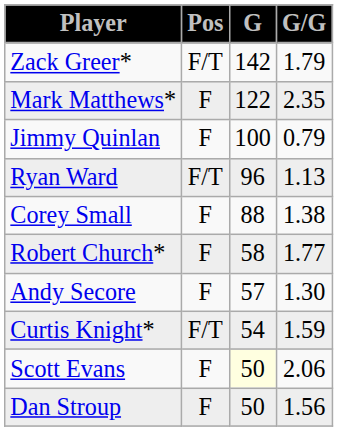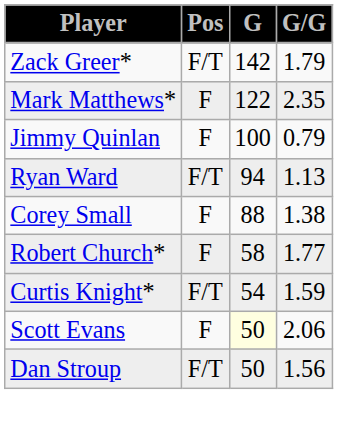 <table class="wikitable" style="text-align:center">
 <tr>
 <th style="background: black; color: silver">Player</th>
 <th style="background: black; color: silver">Pos</th>
 <th style="background: black; color: silver">G</th>
 <th style="background: black; color: silver">G/G</th>
 </tr>
 <tr>
 <td style="text-align:left;"><a href='#'>Zack Greer</a>*</td>
 <td>F/T</td>
 <td>142</td>
 <td>1.79</td>
 </tr>
 <tr style="background:#eee;">
 <td style="text-align:left;"><a href='#'>Mark Matthews</a>*</td>
 <td>F</td>
 <td>122</td>
 <td>2.35</td>
 </tr>
 <tr>
 <td style="text-align:left;"><a href='#'>Jimmy Quinlan</a></td>
 <td>F</td>
 <td>100</td>
 <td>0.79</td>
 </tr>
 <tr style="background:#eee;">
 <td style="text-align:left;"><a href='#'>Ryan Ward</a></td>
 <td>F/T</td>
-<td>96</td>
+<td>94</td>
 <td>1.13</td>
 </tr>
 <tr>
 <td style="text-align:left;"><a href='#'>Corey Small</a></td>
 <td>F</td>
 <td>88</td>
 <td>1.38</td>
 </tr>
 <tr style="background:#eee;">
 <td style="text-align:left;"><a href='#'>Robert Church</a>*</td>
 <td>F</td>
 <td>58</td>
 <td>1.77</td>
-</tr>
-<tr>
-<td style="text-align:left;"> <a href='#'>Andy Secore</a></td>
-<td>F</td>
-<td>57</td>
-<td>1.30</td>
 </tr>
 <tr style="background:#eee;">
 <td style="text-align:left;"><a href='#'>Curtis Knight</a>*</td>
 <td>F/T</td>
 <td>54</td>
 <td>1.59</td>
 </tr>
 <tr>
 <td style="text-align:left;"><a href='#'>Scott Evans</a></td>
 <td>F</td>
 <td style="background: lightyellow;">50</td>
 <td>2.06</td>
 </tr>
 <tr style="background:#eee;">
 <td style="text-align:left;"><a href='#'>Dan Stroup</a></td>
-<td>F</td>
+<td>F/T</td>
 <td>50</td>
 <td>1.56</td>
 </tr>
 </table>
